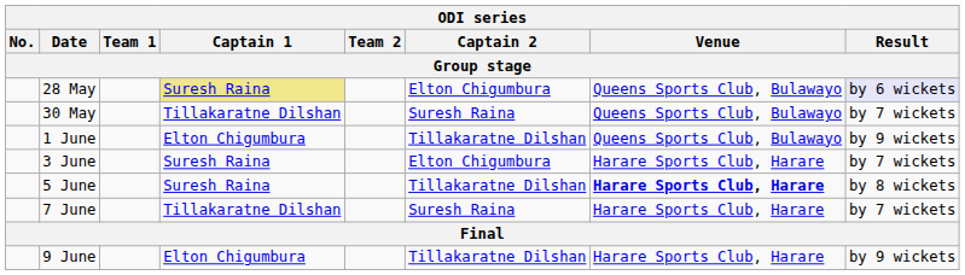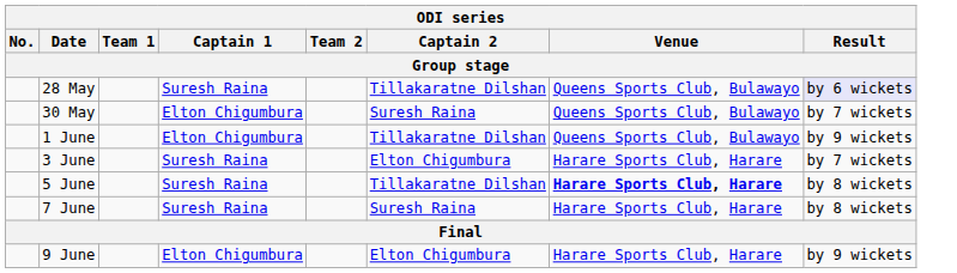 <table class="wikitable">
 <tr>
 <th colspan="9">ODI series</th>
 </tr>
 <tr>
 <th>No.</th>
 <th>Date</th>
 <th>Team 1</th>
 <th>Captain 1</th>
 <th>Team 2</th>
 <th>Captain 2</th>
 <th>Venue</th>
 <th>Result</th>
 </tr>
 <tr>
 <th colspan="9">Group stage</th>
 </tr>
 <tr>
 <td></td>
 <td>28 May</td>
 <td></td>
-<td style="background: khaki;"><a href='#'>Suresh Raina</a></td>
+<td><a href='#'>Suresh Raina</a></td>
 <td></td>
-<td><a href='#'>Elton Chigumbura</a></td>
+<td><a href='#'>Tillakaratne Dilshan</a></td>
 <td><a href='#'>Queens Sports Club</a>, <a href='#'>Bulawayo</a></td>
 <td style="background: lavender;"> by 6 wickets</td>
 </tr>
 <tr>
 <td></td>
 <td>30 May</td>
 <td></td>
-<td><a href='#'>Tillakaratne Dilshan</a></td>
+<td><a href='#'>Elton Chigumbura</a></td>
 <td></td>
 <td><a href='#'>Suresh Raina</a></td>
 <td><a href='#'>Queens Sports Club</a>, <a href='#'>Bulawayo</a></td>
 <td> by 7 wickets</td>
 </tr>
 <tr>
 <td></td>
 <td>1 June</td>
 <td></td>
 <td><a href='#'>Elton Chigumbura</a></td>
 <td></td>
 <td><a href='#'>Tillakaratne Dilshan</a></td>
 <td><a href='#'>Queens Sports Club</a>, <a href='#'>Bulawayo</a></td>
 <td> by 9 wickets</td>
 </tr>
 <tr>
 <td></td>
 <td>3 June</td>
 <td></td>
 <td><a href='#'>Suresh Raina</a></td>
 <td></td>
 <td><a href='#'>Elton Chigumbura</a></td>
 <td><a href='#'>Harare Sports Club</a>, <a href='#'>Harare</a></td>
 <td> by 7 wickets</td>
 </tr>
 <tr>
 <td></td>
 <td>5 June</td>
 <td></td>
 <td><a href='#'>Suresh Raina</a></td>
 <td></td>
 <td><a href='#'>Tillakaratne Dilshan</a></td>
 <td><strong><a href='#'>Harare Sports Club</a>, <a href='#'>Harare</a></strong></td>
 <td> by 8 wickets</td>
 </tr>
 <tr>
 <td></td>
 <td>7 June</td>
 <td></td>
-<td><a href='#'>Tillakaratne Dilshan</a></td>
+<td><a href='#'>Suresh Raina</a></td>
 <td></td>
 <td><a href='#'>Suresh Raina</a></td>
 <td><a href='#'>Harare Sports Club</a>, <a href='#'>Harare</a></td>
-<td> by 7 wickets</td>
+<td> by 8 wickets</td>
 </tr>
 <tr>
 <th colspan="9">Final</th>
 </tr>
 <tr>
 <td></td>
 <td>9 June</td>
 <td></td>
 <td><a href='#'>Elton Chigumbura</a></td>
 <td></td>
-<td><a href='#'>Tillakaratne Dilshan</a></td>
+<td><a href='#'>Elton Chigumbura</a></td>
 <td><a href='#'>Harare Sports Club</a>, <a href='#'>Harare</a></td>
 <td> by 9 wickets</td>
 </tr>
 </table>
